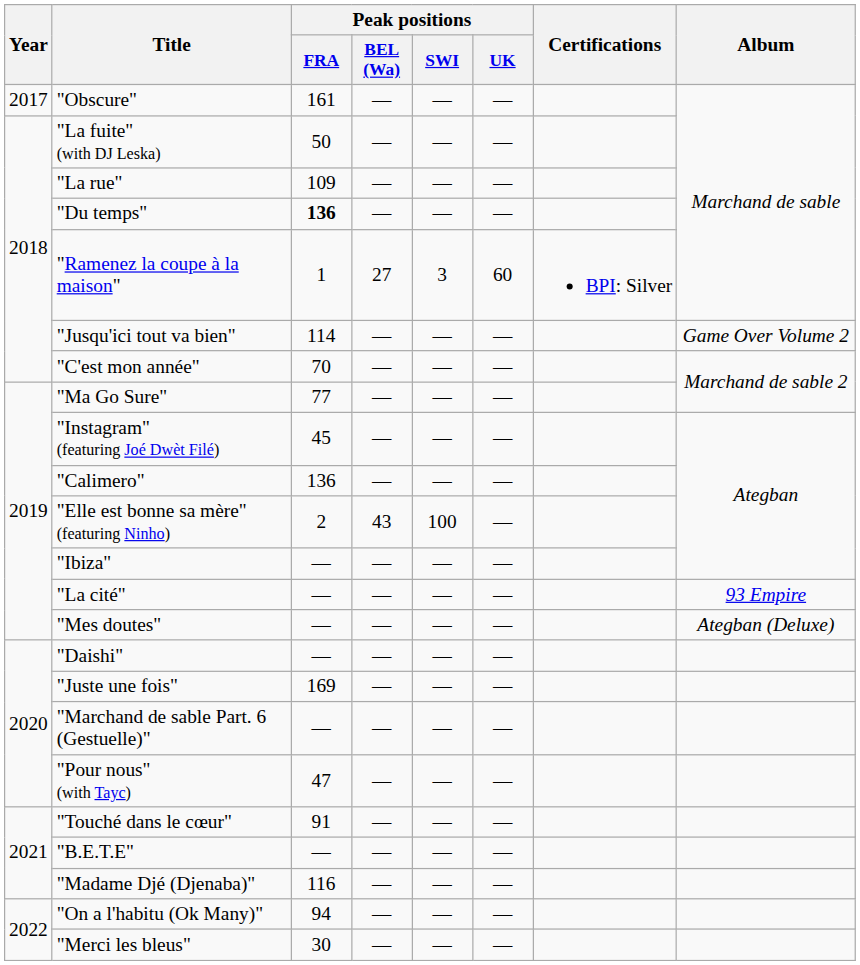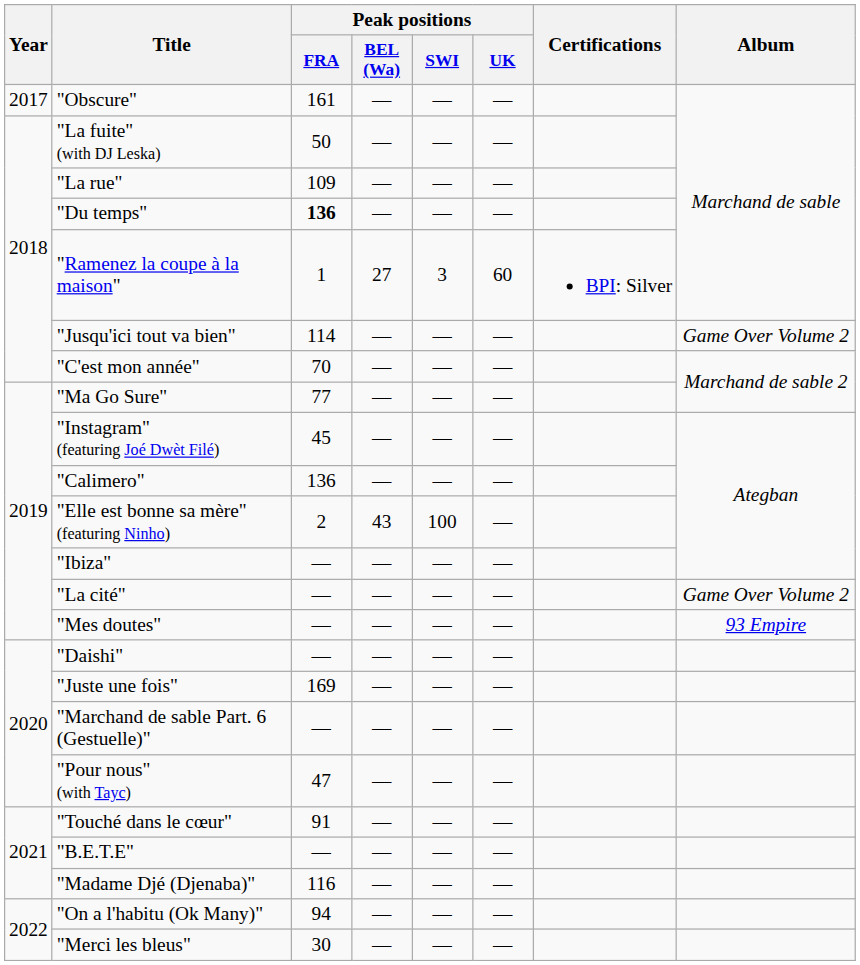 <table class="wikitable">
 <tr>
 <th align="center" rowspan="2" width="10">Year</th>
 <th align="center" rowspan="2" width="190">Title</th>
 <th align="center" colspan="4" width="20">Peak positions</th>
 <th align="center" rowspan="2">Certifications</th>
 <th align="center" rowspan="2" width="140">Album</th>
 </tr>
 <tr>
 <th scope="col" style="width:3em;font-size:90%;"><a href='#'>FRA</a><br></th>
 <th scope="col" style="width:3em;font-size:90%;"><a href='#'>BEL<br>(Wa)</a><br></th>
 <th scope="col" style="width:3em;font-size:90%;"><a href='#'>SWI</a><br></th>
 <th scope="col" style="width:3em;font-size:90%;"><a href='#'>UK</a><br></th>
 </tr>
 <tr>
 <td style="text-align:center;">2017</td>
 <td>"Obscure"</td>
 <td style="text-align:center;">161</td>
 <td style="text-align:center;">—</td>
 <td style="text-align:center;">—</td>
 <td style="text-align:center;">—</td>
 <td></td>
 <td style="text-align:center;" rowspan=5><em>Marchand de sable</em></td>
 </tr>
 <tr>
 <td style="text-align:center;" rowspan=6>2018</td>
 <td>"La fuite" <br><small>(with DJ Leska)</small></td>
 <td style="text-align:center;">50</td>
 <td style="text-align:center;">—</td>
 <td style="text-align:center;">—</td>
 <td style="text-align:center;">—</td>
 <td></td>
 </tr>
 <tr>
 <td>"La rue"</td>
 <td style="text-align:center;">109</td>
 <td style="text-align:center;">—</td>
 <td style="text-align:center;">—</td>
 <td style="text-align:center;">—</td>
 <td></td>
 </tr>
 <tr>
 <td>"Du temps"</td>
 <td style="text-align:center;"><strong>136</strong></td>
 <td style="text-align:center;">—</td>
 <td style="text-align:center;">—</td>
 <td style="text-align:center;">—</td>
 <td></td>
 </tr>
 <tr>
 <td>"<a href='#'>Ramenez la coupe à la maison</a>"</td>
 <td style="text-align:center;">1</td>
 <td style="text-align:center;">27</td>
 <td style="text-align:center;">3</td>
 <td style="text-align:center;">60</td>
 <td><br><ul><li><a href='#'>BPI</a>: Silver</li></ul></td>
 </tr>
 <tr>
 <td>"Jusqu'ici tout va bien"<br></td>
 <td style="text-align:center;">114</td>
 <td style="text-align:center;">—</td>
 <td style="text-align:center;">—</td>
 <td style="text-align:center;">—</td>
 <td></td>
 <td style="text-align:center;"><em>Game Over Volume 2</em></td>
 </tr>
 <tr>
 <td>"C'est mon année"</td>
 <td style="text-align:center;">70</td>
 <td style="text-align:center;">—</td>
 <td style="text-align:center;">—</td>
 <td style="text-align:center;">—</td>
 <td></td>
 <td style="text-align:center;" rowspan="2"><em>Marchand de sable 2</em></td>
 </tr>
 <tr>
 <td style="text-align:center;" rowspan="7">2019</td>
 <td>"Ma Go Sure"</td>
 <td style="text-align:center;">77</td>
 <td style="text-align:center;">—</td>
 <td style="text-align:center;">—</td>
 <td style="text-align:center;">—</td>
 <td></td>
 </tr>
 <tr>
 <td>"Instagram"<br><small>(featuring <a href='#'>Joé Dwèt Filé</a>)</small></td>
 <td style="text-align:center;">45</td>
 <td style="text-align:center;">—</td>
 <td style="text-align:center;">—</td>
 <td style="text-align:center;">—</td>
 <td></td>
 <td style="text-align:center;" rowspan="4"><em>Ategban</em></td>
 </tr>
 <tr>
 <td>"Calimero"<br></td>
 <td style="text-align:center;">136</td>
 <td style="text-align:center;">—</td>
 <td style="text-align:center;">—</td>
 <td style="text-align:center;">—</td>
 <td></td>
 </tr>
 <tr>
 <td>"Elle est bonne sa mère"<br><small>(featuring <a href='#'>Ninho</a>)</small></td>
 <td style="text-align:center;">2</td>
 <td style="text-align:center;">43</td>
 <td style="text-align:center;">100</td>
 <td style="text-align:center;">—</td>
 <td></td>
 </tr>
 <tr>
 <td>"Ibiza"<br></td>
 <td style="text-align:center;">—</td>
 <td style="text-align:center;">—</td>
 <td style="text-align:center;">—</td>
 <td style="text-align:center;">—</td>
 <td></td>
 </tr>
 <tr>
 <td>"La cité"</td>
 <td style="text-align:center;">—</td>
 <td style="text-align:center;">—</td>
 <td style="text-align:center;">—</td>
 <td style="text-align:center;">—</td>
 <td></td>
-<td style="text-align:center;"><em><a href='#'>93 Empire</a></em></td>
+<td style="text-align:center;"><em>Game Over Volume 2</em></td>
 </tr>
 <tr>
 <td>"Mes doutes"</td>
 <td style="text-align:center;">—</td>
 <td style="text-align:center;">—</td>
 <td style="text-align:center;">—</td>
 <td style="text-align:center;">—</td>
 <td></td>
-<td style="text-align:center;"><em>Ategban (Deluxe)</em></td>
+<td style="text-align:center;"><em><a href='#'>93 Empire</a></em></td>
 </tr>
 <tr>
 <td style="text-align:center;" rowspan=4>2020</td>
 <td>"Daishi"</td>
 <td style="text-align:center;">—</td>
 <td style="text-align:center;">—</td>
 <td style="text-align:center;">—</td>
 <td style="text-align:center;">—</td>
 <td></td>
 <td style="text-align:center;"></td>
 </tr>
 <tr>
 <td>"Juste une fois"</td>
 <td style="text-align:center;">169</td>
 <td style="text-align:center;">—</td>
 <td style="text-align:center;">—</td>
 <td style="text-align:center;">—</td>
 <td></td>
 <td style="text-align:center;"></td>
 </tr>
 <tr>
 <td>"Marchand de sable Part. 6 (Gestuelle)"</td>
 <td style="text-align:center;">—</td>
 <td style="text-align:center;">—</td>
 <td style="text-align:center;">—</td>
 <td style="text-align:center;">—</td>
 <td></td>
 <td style="text-align:center;"></td>
 </tr>
 <tr>
 <td>"Pour nous" <br><small>(with <a href='#'>Tayc</a>)</small></td>
 <td style="text-align:center;">47</td>
 <td style="text-align:center;">—</td>
 <td style="text-align:center;">—</td>
 <td style="text-align:center;">—</td>
 <td></td>
 <td style="text-align:center;"></td>
 </tr>
 <tr>
 <td style="text-align:center;" rowspan="3">2021</td>
 <td>"Touché dans le cœur"</td>
 <td style="text-align:center;">91</td>
 <td style="text-align:center;">—</td>
 <td style="text-align:center;">—</td>
 <td style="text-align:center;">—</td>
 <td></td>
 <td style="text-align:center;"></td>
 </tr>
 <tr>
 <td>"B.E.T.E"<br></td>
 <td style="text-align:center;">—</td>
 <td style="text-align:center;">—</td>
 <td style="text-align:center;">—</td>
 <td style="text-align:center;">—</td>
 <td></td>
 <td style="text-align:center;"></td>
 </tr>
 <tr>
 <td>"Madame Djé (Djenaba)"</td>
 <td style="text-align:center;">116</td>
 <td style="text-align:center;">—</td>
 <td style="text-align:center;">—</td>
 <td style="text-align:center;">—</td>
 <td></td>
 <td style="text-align:center;"></td>
 </tr>
 <tr>
 <td rowspan="2" style="text-align:center;">2022</td>
 <td>"On a l'habitu (Ok Many)"<br></td>
 <td style="text-align:center;">94</td>
 <td style="text-align:center;">—</td>
 <td style="text-align:center;">—</td>
 <td style="text-align:center;">—</td>
 <td></td>
 <td style="text-align:center;"></td>
 </tr>
 <tr>
 <td>"Merci les bleus"</td>
 <td style="text-align:center;">30</td>
 <td style="text-align:center;">—</td>
 <td style="text-align:center;">—</td>
 <td style="text-align:center;">—</td>
 <td></td>
 <td></td>
 </tr>
 </table>
